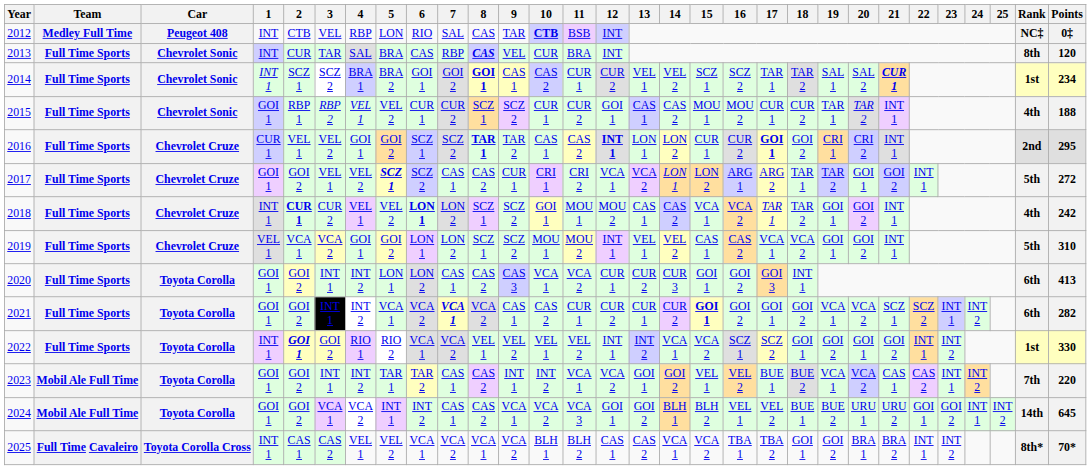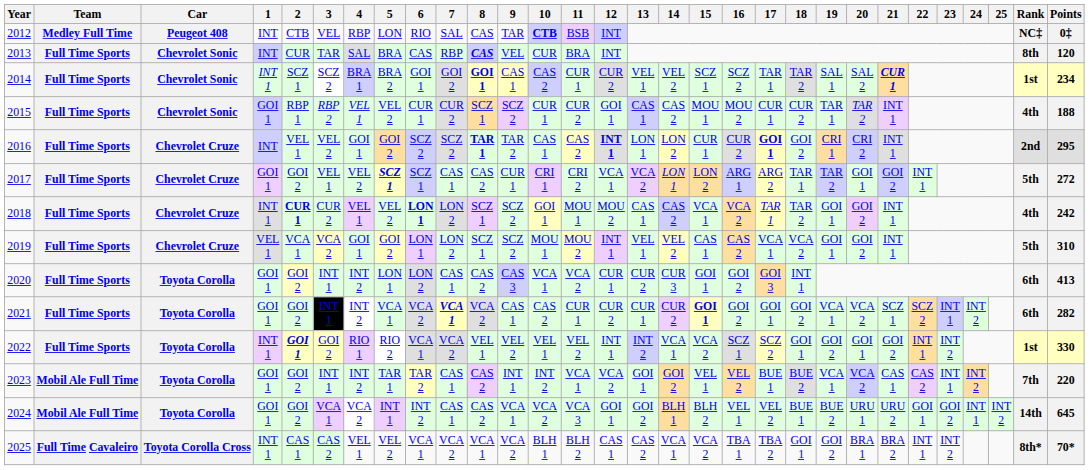 <table class="wikitable" style="text-align:center; font-size:85%">
 <tr>
 <th>Year</th>
 <th>Team</th>
 <th>Car</th>
 <th>1</th>
 <th>2</th>
 <th>3</th>
 <th>4</th>
 <th>5</th>
 <th>6</th>
 <th>7</th>
 <th>8</th>
 <th>9</th>
 <th>10</th>
 <th>11</th>
 <th>12</th>
 <th>13</th>
 <th>14</th>
 <th>15</th>
 <th>16</th>
 <th>17</th>
 <th>18</th>
 <th>19</th>
 <th>20</th>
 <th>21</th>
 <th>22</th>
 <th>23</th>
 <th>24</th>
 <th>25</th>
 <th>Rank</th>
 <th>Points</th>
 </tr>
 <tr>
 <td><a href='#'>2012</a></td>
 <th nowrap><a href='#'>Medley Full Time</a></th>
 <th nowrap><a href='#'>Peugeot 408</a></th>
 <td><a href='#'>INT</a></td>
 <td><a href='#'>CTB</a></td>
 <td><a href='#'>VEL</a></td>
 <td><a href='#'>RBP</a></td>
 <td><a href='#'>LON</a></td>
 <td><a href='#'>RIO</a></td>
 <td><a href='#'>SAL</a></td>
 <td><a href='#'>CAS</a></td>
 <td><a href='#'>TAR</a></td>
 <td style="background:#cfcfff;"><strong><a href='#'>CTB</a><br></strong></td>
 <td style="background:#efcfff;"><a href='#'>BSB</a><br></td>
 <td style="background:#cfcfff;"><a href='#'>INT</a><br></td>
 <td colspan=13></td>
 <th>NC‡</th>
 <th>0‡</th>
 </tr>
 <tr>
 <td><a href='#'>2013</a></td>
 <th nowrap><a href='#'>Full Time Sports</a></th>
 <th nowrap><a href='#'>Chevrolet Sonic</a></th>
 <td style="background:#CFCFFF;"><a href='#'>INT</a><br></td>
 <td style="background:#DFFFDF;"><a href='#'>CUR</a><br></td>
 <td style="background:#DFFFDF;"><a href='#'>TAR</a><br></td>
 <td style="background:#DFDFDF;"><a href='#'>SAL</a><br></td>
 <td style="background:#DFFFDF;"><a href='#'>BRA</a><br></td>
 <td style="background:#DFFFDF;"><a href='#'>CAS</a><br></td>
 <td style="background:#DFFFDF;"><a href='#'>RBP</a><br></td>
 <td style="background:#CFCFFF;"><strong><em><a href='#'>CAS</a></em></strong><br></td>
 <td style="background:#DFFFDF;"><a href='#'>VEL</a><br></td>
 <td style="background:#DFFFDF;"><a href='#'>CUR</a><br></td>
 <td style="background:#DFFFDF;"><a href='#'>BRA</a><br></td>
 <td style="background:#DFFFDF;"><a href='#'>INT</a><br></td>
 <td colspan=13></td>
 <th>8th</th>
 <th>120</th>
 </tr>
 <tr>
 <td><a href='#'>2014</a></td>
 <th nowrap><a href='#'>Full Time Sports</a></th>
 <th nowrap><a href='#'>Chevrolet Sonic</a></th>
 <td style="background:#DFFFDF;"><em><a href='#'>INT<br>1</a></em><br></td>
 <td style="background:#DFFFDF;"><a href='#'>SCZ<br>1</a><br></td>
 <td style="background:#FFFFFF;"><a href='#'>SCZ<br>2</a><br></td>
 <td style="background:#CFCFFF;"><a href='#'>BRA<br>1</a><br></td>
 <td style="background:#DFFFDF;"><a href='#'>BRA<br>2</a><br></td>
 <td style="background:#DFFFDF;"><a href='#'>GOI<br>1</a><br></td>
 <td style="background:#DFDFDF;"><a href='#'>GOI<br>2</a><br></td>
 <td style="background:#FFFFBF;"><strong><a href='#'>GOI<br>1</a></strong><br></td>
 <td style="background:#FFFFBF;"><a href='#'>CAS<br>1</a><br></td>
 <td style="background:#CFCFFF;"><a href='#'>CAS<br>2</a><br></td>
 <td style="background:#DFFFDF;"><a href='#'>CUR<br>1</a><br></td>
 <td style="background:#DFDFDF;"><a href='#'>CUR<br>2</a><br></td>
 <td style="background:#DFFFDF;"><a href='#'>VEL<br>1</a><br></td>
 <td style="background:#DFFFDF;"><a href='#'>VEL<br>2</a><br></td>
 <td style="background:#DFFFDF;"><a href='#'>SCZ<br>1</a><br></td>
 <td style="background:#DFFFDF;"><a href='#'>SCZ<br>2</a><br></td>
 <td style="background:#DFFFDF;"><a href='#'>TAR<br>1</a><br></td>
 <td style="background:#DFDFDF;"><a href='#'>TAR<br>2</a><br></td>
 <td style="background:#DFFFDF;"><a href='#'>SAL<br>1</a><br></td>
 <td style="background:#DFFFDF;"><a href='#'>SAL<br>2</a><br></td>
 <td style="background:#FFDF9F;"><strong><em><a href='#'>CUR<br>1</a></em></strong><br></td>
 <td colspan=4></td>
 <th style="background:#FFFFBF;">1st</th>
 <th style="background:#FFFFBF;">234</th>
 </tr>
 <tr>
 <td><a href='#'>2015</a></td>
 <th nowrap><a href='#'>Full Time Sports</a></th>
 <th nowrap><a href='#'>Chevrolet Sonic</a></th>
 <td style="background:#CFCFFF;"><a href='#'>GOI<br>1</a><br></td>
 <td style="background:#DFFFDF;"><a href='#'>RBP<br>1</a><br></td>
 <td style="background:#DFFFDF;"><em><a href='#'>RBP<br>2</a></em><br></td>
 <td style="background:#DFFFDF;"><em><a href='#'>VEL<br>1</a></em><br></td>
 <td style="background:#DFFFDF;"><a href='#'>VEL<br>2</a><br></td>
 <td style="background:#DFFFDF;"><a href='#'>CUR<br>1</a><br></td>
 <td style="background:#DFDFDF;"><a href='#'>CUR<br>2</a><br></td>
 <td style="background:#FFDF9F;"><a href='#'>SCZ<br>1</a><br></td>
 <td style="background:#EFCFFF;"><a href='#'>SCZ<br>2</a><br></td>
 <td style="background:#DFFFDF;"><a href='#'>CUR<br>1</a><br></td>
 <td style="background:#DFFFDF;"><a href='#'>CUR<br>2</a><br></td>
 <td style="background:#DFFFDF;"><a href='#'>GOI<br>1</a><br></td>
 <td style="background:#CFCFFF;"><a href='#'>CAS<br>1</a><br></td>
 <td style="background:#DFFFDF;"><a href='#'>CAS<br>2</a><br></td>
 <td style="background:#DFFFDF;"><a href='#'>MOU<br>1</a><br></td>
 <td style="background:#DFFFDF;"><a href='#'>MOU<br>2</a><br></td>
 <td style="background:#DFFFDF;"><a href='#'>CUR<br>1</a><br></td>
 <td style="background:#DFFFDF;"><a href='#'>CUR<br>2</a><br></td>
 <td style="background:#DFFFDF;"><a href='#'>TAR<br>1</a><br></td>
 <td style="background:#DFDFDF;"><em><a href='#'>TAR<br>2</a></em><br></td>
 <td style="background:#EFCFFF;"><a href='#'>INT<br>1</a><br></td>
 <td colspan=4></td>
 <th>4th</th>
 <th>188</th>
 </tr>
 <tr>
 <td><a href='#'>2016</a></td>
 <th nowrap><a href='#'>Full Time Sports</a></th>
 <th nowrap><a href='#'>Chevrolet Cruze</a></th>
-<td style="background:#CFCFFF;"><a href='#'>CUR<br>1</a><br></td>
+<td style="background:#CFCFFF;"><a href='#'>INT</a><br></td>
 <td style="background:#DFFFDF;"><a href='#'>VEL<br>1</a><br></td>
 <td style="background:#DFFFDF;"><a href='#'>VEL<br>2</a><br></td>
 <td style="background:#DFFFDF;"><a href='#'>GOI<br>1</a><br></td>
 <td style="background:#FFDF9F;"><a href='#'>GOI<br>2</a><br></td>
-<td style="background:#CFCFFF;"><a href='#'>SCZ<br>1</a><br></td>
+<td style="background:#CFCFFF;"><a href='#'>SCZ<br>2</a><br></td>
 <td style="background:#DFDFDF;"><a href='#'>SCZ<br>2</a><br></td>
 <td style="background:#DFFFDF;"><strong><a href='#'>TAR<br>1</a></strong><br></td>
 <td style="background:#DFFFDF;"><a href='#'>TAR<br>2</a><br></td>
 <td style="background:#DFFFDF;"><a href='#'>CAS<br>1</a><br></td>
 <td style="background:#FFFFBF;"><a href='#'>CAS<br>2</a><br></td>
 <td style="background:#DFDFDF;"><strong><a href='#'>INT<br>1</a></strong><br></td>
 <td style="background:#DFFFDF;"><a href='#'>LON<br>1</a><br></td>
 <td style="background:#FFFFBF;"><a href='#'>LON<br>2</a><br></td>
 <td style="background:#DFFFDF;"><a href='#'>CUR<br>1</a><br></td>
 <td style="background:#DFDFDF;"><a href='#'>CUR<br>2</a><br></td>
 <td style="background:#FFFFBF;"><strong><a href='#'>GOI<br>1</a></strong><br></td>
 <td style="background:#DFFFDF;"><a href='#'>GOI<br>2</a><br></td>
 <td style="background:#FFDF9F;"><a href='#'>CRI<br>1</a><br></td>
 <td style="background:#CFCFFF;"><a href='#'>CRI<br>2</a><br></td>
 <td style="background:#DFDFDF;"><a href='#'>INT<br>1</a><br></td>
 <td colspan=4></td>
 <th style="background:#DFDFDF;">2nd</th>
 <th style="background:#DFDFDF;">295</th>
 </tr>
 <tr>
 <td><a href='#'>2017</a></td>
 <th nowrap><a href='#'>Full Time Sports</a></th>
 <th nowrap><a href='#'>Chevrolet Cruze</a></th>
 <td style="background:#EFCFFF;"><a href='#'>GOI<br>1</a><br></td>
 <td style="background:#DFFFDF;"><a href='#'>GOI<br>2</a><br></td>
 <td style="background:#DFFFDF;"><a href='#'>VEL<br>1</a><br></td>
 <td style="background:#DFFFDF;"><a href='#'>VEL<br>2</a><br></td>
 <td style="background:#FFFFBF;"><strong><em><a href='#'>SCZ<br>1</a></em></strong><br></td>
-<td style="background:#CFCFFF;"><a href='#'>SCZ<br>2</a><br></td>
+<td style="background:#CFCFFF;"><a href='#'>SCZ<br>1</a><br></td>
 <td style="background:#DFFFDF;"><a href='#'>CAS<br>1</a><br></td>
 <td style="background:#DFFFDF;"><a href='#'>CAS<br>2</a><br></td>
 <td style="background:#DFFFDF;"><a href='#'>CUR<br>1</a><br></td>
 <td style="background:#EFCFFF;"><a href='#'>CRI<br>1</a><br></td>
 <td style="background:#DFFFDF;"><a href='#'>CRI<br>2</a><br></td>
 <td style="background:#DFFFDF;"><a href='#'>VCA<br>1</a><br></td>
 <td style="background:#EFCFFF;"><a href='#'>VCA<br>2</a><br></td>
 <td style="background:#FFDF9F;"><em><a href='#'>LON<br>1</a></em><br></td>
 <td style="background:#FFDF9F;"><a href='#'>LON<br>2</a><br></td>
 <td style="background:#CFCFFF;"><a href='#'>ARG<br>1</a><br></td>
 <td style="background:#FFFFBF;"><a href='#'>ARG<br>2</a><br></td>
 <td style="background:#DFFFDF;"><a href='#'>TAR<br>1</a><br></td>
 <td style="background:#CFCFFF;"><a href='#'>TAR<br>2</a><br></td>
 <td style="background:#DFFFDF;"><a href='#'>GOI<br>1</a><br></td>
 <td style="background:#CFCFFF;"><a href='#'>GOI<br>2</a><br></td>
 <td style="background:#DFFFDF;"><a href='#'>INT<br>1</a><br></td>
 <td colspan=3></td>
 <th>5th</th>
 <th>272</th>
 </tr>
 <tr>
 <td><a href='#'>2018</a></td>
 <th nowrap><a href='#'>Full Time Sports</a></th>
 <th nowrap><a href='#'>Chevrolet Cruze</a></th>
 <td style="background:#DFDFDF;"><a href='#'>INT<br>1</a><br></td>
 <td style="background:#DFFFDF;"><strong><a href='#'>CUR<br>1</a></strong><br></td>
 <td style="background:#DFFFDF;"><a href='#'>CUR<br>2</a><br></td>
 <td style="background:#EFCFFF;"><a href='#'>VEL<br>1</a><br></td>
 <td style="background:#DFFFDF;"><a href='#'>VEL<br>2</a><br></td>
 <td style="background:#DFFFDF;"><strong><a href='#'>LON<br>1</a></strong><br></td>
 <td style="background:#DFDFDF;"><a href='#'>LON<br>2</a><br></td>
 <td style="background:#EFCFFF;"><a href='#'>SCZ<br>1</a><br></td>
 <td style="background:#DFFFDF;"><a href='#'>SCZ<br>2</a><br></td>
 <td style="background:#FFFFBF;"><a href='#'>GOI<br>1</a><br></td>
 <td style="background:#DFFFDF;"><a href='#'>MOU<br>1</a><br></td>
 <td style="background:#DFFFDF;"><a href='#'>MOU<br>2</a><br></td>
 <td style="background:#DFFFDF;"><a href='#'>CAS<br>1</a><br></td>
 <td style="background:#CFCFFF;"><a href='#'>CAS<br>2</a><br></td>
 <td style="background:#DFFFDF;"><a href='#'>VCA<br>1</a><br></td>
 <td style="background:#FFDF9F;"><a href='#'>VCA<br>2</a><br></td>
 <td style="background:#FFFFBF;"><em><a href='#'>TAR<br>1</a></em><br></td>
 <td style="background:#DFFFDF;"><a href='#'>TAR<br>2</a><br></td>
 <td style="background:#DFFFDF;"><a href='#'>GOI<br>1</a><br></td>
 <td style="background:#EFCFFF;"><a href='#'>GOI<br>2</a><br></td>
 <td style="background:#DFFFDF;"><a href='#'>INT<br>1</a><br></td>
 <td colspan=4></td>
 <th>4th</th>
 <th>242</th>
 </tr>
 <tr>
 <td><a href='#'>2019</a></td>
 <th nowrap><a href='#'>Full Time Sports</a></th>
 <th nowrap><a href='#'>Chevrolet Cruze</a></th>
 <td style="background:#DFDFDF;"><a href='#'>VEL<br>1</a><br></td>
 <td style="background:#DFFFDF;"><a href='#'>VCA<br>1</a><br></td>
 <td style="background:#FFFFBF;"><a href='#'>VCA<br>2</a><br></td>
 <td style="background:#DFFFDF;"><a href='#'>GOI<br>1</a><br></td>
 <td style="background:#FFFFBF;"><a href='#'>GOI<br>2</a><br></td>
 <td style="background:#EFCFFF;"><a href='#'>LON<br>1</a><br></td>
 <td style="background:#DFFFDF;"><a href='#'>LON<br>2</a><br></td>
 <td style="background:#DFFFDF;"><a href='#'>SCZ<br>1</a><br></td>
 <td style="background:#DFFFDF;"><a href='#'>SCZ<br>2</a><br></td>
 <td style="background:#DFFFDF;"><a href='#'>MOU<br>1</a><br></td>
 <td style="background:#FFFFBF;"><a href='#'>MOU<br>2</a><br></td>
 <td style="background:#EFCFFF;"><a href='#'>INT<br>1</a><br></td>
 <td style="background:#DFFFDF;"><a href='#'>VEL<br>1</a><br></td>
 <td style="background:#FFFFBF;"><a href='#'>VEL<br>2</a><br></td>
 <td style="background:#DFFFDF;"><a href='#'>CAS<br>1</a><br></td>
 <td style="background:#FFDF9F;"><a href='#'>CAS<br>2</a><br></td>
 <td style="background:#DFFFDF;"><a href='#'>VCA<br>1</a><br></td>
 <td style="background:#DFFFDF;"><a href='#'>VCA<br>2</a><br></td>
 <td style="background:#DFFFDF;"><a href='#'>GOI<br>1</a><br></td>
 <td style="background:#DFFFDF;"><a href='#'>GOI<br>2</a><br></td>
 <td style="background:#DFFFDF;"><a href='#'>INT<br>1</a><br></td>
 <td colspan=4></td>
 <th>5th</th>
 <th>310</th>
 </tr>
 <tr>
 <td><a href='#'>2020</a></td>
 <th nowrap><a href='#'>Full Time Sports</a></th>
 <th nowrap><a href='#'>Toyota Corolla</a></th>
 <td style="background:#DFFFDF;"><a href='#'>GOI<br>1</a><br></td>
 <td style="background:#FFFFBF;"><a href='#'>GOI<br>2</a><br></td>
 <td style="background:#DFFFDF;"><a href='#'>INT<br>1</a><br></td>
 <td style="background:#DFFFDF;"><a href='#'>INT<br>2</a><br></td>
 <td style="background:#DFFFDF;"><a href='#'>LON<br>1</a><br></td>
 <td style="background:#DFDFDF;"><a href='#'>LON<br>2</a><br></td>
 <td style="background:#DFFFDF;"><a href='#'>CAS<br>1</a><br></td>
 <td style="background:#DFFFDF;"><a href='#'>CAS<br>2</a><br></td>
 <td style="background:#CFCFFF;"><a href='#'>CAS<br>3</a><br></td>
 <td style="background:#DFFFDF;"><a href='#'>VCA<br>1</a><br></td>
 <td style="background:#DFFFDF;"><a href='#'>VCA<br>2</a><br></td>
 <td style="background:#DFFFDF;"><a href='#'>CUR<br>1</a><br></td>
 <td style="background:#DFFFDF;"><a href='#'>CUR<br>2</a><br></td>
 <td style="background:#DFFFDF;"><a href='#'>CUR<br>3</a><br></td>
 <td style="background:#DFFFDF;"><a href='#'>GOI<br>1</a><br></td>
 <td style="background:#DFFFDF;"><a href='#'>GOI<br>2</a><br></td>
 <td style="background:#FFDF9F;"><a href='#'>GOI<br>3</a><br></td>
 <td style="background:#DFFFDF;"><a href='#'>INT<br>1</a><br></td>
 <td colspan=7></td>
 <th>6th</th>
 <th>413</th>
 </tr>
 <tr>
 <td><a href='#'>2021</a></td>
 <th nowrap><a href='#'>Full Time Sports</a></th>
 <th nowrap><a href='#'>Toyota Corolla</a></th>
 <td style="background:#DFFFDF;"><a href='#'>GOI<br>1</a><br></td>
 <td style="background:#DFFFDF;"><a href='#'>GOI<br>2</a><br></td>
 <td style="background:#000000; color:white"><a href='#'><span>INT<br>1</span></a><br></td>
 <td style="background:#FFFFFF;"><a href='#'>INT<br>2</a><br></td>
 <td style="background:#DFFFDF;"><a href='#'>VCA<br>1</a><br></td>
 <td style="background:#DFDFDF;"><a href='#'>VCA<br>2</a><br></td>
 <td style="background:#FFFFBF;"><strong><em><a href='#'>VCA<br>1</a></em></strong><br></td>
 <td style="background:#DFDFDF;"><a href='#'>VCA<br>2</a><br></td>
 <td style="background:#DFFFDF;"><a href='#'>CAS<br>1</a><br></td>
 <td style="background:#DFFFDF;"><a href='#'>CAS<br>2</a><br></td>
 <td style="background:#DFFFDF;"><a href='#'>CUR<br>1</a><br></td>
 <td style="background:#DFFFDF;"><a href='#'>CUR<br>2</a><br></td>
 <td style="background:#DFFFDF;"><a href='#'>CUR<br>1</a><br></td>
 <td style="background:#EFCFFF;"><a href='#'>CUR<br>2</a><br></td>
 <td style="background:#FFFFBF;"><strong><a href='#'>GOI<br>1</a></strong><br></td>
 <td style="background:#DFFFDF;"><a href='#'>GOI<br>2</a><br></td>
 <td style="background:#DFFFDF;"><a href='#'>GOI<br>1</a><br></td>
 <td style="background:#DFFFDF;"><a href='#'>GOI<br>2</a><br></td>
 <td style="background:#DFFFDF;"><a href='#'>VCA<br>1</a><br></td>
 <td style="background:#DFFFDF;"><a href='#'>VCA<br>2</a><br></td>
 <td style="background:#DFFFDF;"><a href='#'>SCZ<br>1</a><br></td>
 <td style="background:#FFDF9F;"><a href='#'>SCZ<br>2</a><br></td>
 <td style="background:#CFCFFF;"><a href='#'>INT<br>1</a><br></td>
 <td style="background:#DFFFDF;"><a href='#'>INT<br>2</a><br></td>
 <td></td>
 <th>6th</th>
 <th>282</th>
 </tr>
 <tr>
 <td><a href='#'>2022</a></td>
 <th nowrap><a href='#'>Full Time Sports</a></th>
 <th nowrap><a href='#'>Toyota Corolla</a></th>
 <td style="background:#EFCFFF;"><a href='#'>INT<br>1</a><br></td>
 <td style="background:#FFFFBF;"><strong><em><a href='#'>GOI<br>1</a></em></strong><br></td>
 <td style="background:#FFFFBF;"><a href='#'>GOI<br>2</a><br></td>
 <td style="background:#EFCFFF;"><a href='#'>RIO<br>1</a><br></td>
 <td style="background:#FFFFFF;"><a href='#'>RIO<br>2</a><br></td>
 <td style="background:#DFDFDF;"><a href='#'>VCA<br>1</a><br></td>
 <td style="background:#DFDFDF;"><a href='#'>VCA<br>2</a><br></td>
 <td style="background:#DFFFDF;"><a href='#'>VEL<br>1</a><br></td>
 <td style="background:#DFFFDF;"><a href='#'>VEL<br>2</a><br></td>
 <td style="background:#DFFFDF;"><a href='#'>VEL<br>1</a><br></td>
 <td style="background:#DFFFDF;"><a href='#'>VEL<br>2</a><br></td>
 <td style="background:#DFFFDF;"><a href='#'>INT<br>1</a><br></td>
 <td style="background:#CFCFFF;"><a href='#'>INT<br>2</a><br></td>
 <td style="background:#DFFFDF;"><a href='#'>VCA<br>1</a><br></td>
 <td style="background:#DFFFDF;"><a href='#'>VCA<br>2</a><br></td>
 <td style="background:#DFDFDF;"><a href='#'>SCZ<br>1</a><br></td>
 <td style="background:#FFFFBF;"><a href='#'>SCZ<br>2</a><br></td>
 <td style="background:#DFFFDF;"><a href='#'>GOI<br>1</a><br></td>
 <td style="background:#DFFFDF;"><a href='#'>GOI<br>2</a><br></td>
 <td style="background:#DFFFDF;"><a href='#'>GOI<br>1</a><br></td>
 <td style="background:#DFFFDF;"><a href='#'>GOI<br>2</a><br></td>
 <td style="background:#FFDF9F;"><a href='#'>INT<br>1</a><br></td>
 <td style="background:#DFFFDF;"><a href='#'>INT<br>2</a><br></td>
 <td colspan=2></td>
 <th style="background:#FFFFBF;">1st</th>
 <th style="background:#FFFFBF;">330</th>
 </tr>
 <tr>
 <td><a href='#'>2023</a></td>
 <th nowrap><a href='#'>Mobil Ale Full Time</a></th>
 <th nowrap><a href='#'>Toyota Corolla</a></th>
 <td style="background:#DFFFDF;"><a href='#'>GOI<br>1</a><br></td>
 <td style="background:#DFFFDF;"><a href='#'>GOI<br>2</a><br></td>
 <td style="background:#DFFFDF;"><a href='#'>INT<br>1</a><br></td>
 <td style="background:#DFFFDF;"><a href='#'>INT<br>2</a><br></td>
 <td style="background:#DFFFDF;"><a href='#'>TAR<br>1</a><br></td>
 <td style="background:#FFFFBF;"><a href='#'>TAR<br>2</a><br></td>
 <td style="background:#DFFFDF;"><a href='#'>CAS<br>1</a><br></td>
 <td style="background:#EFCFFF;"><a href='#'>CAS<br>2</a><br></td>
 <td style="background:#DFFFDF;"><a href='#'>INT<br>1</a><br></td>
 <td style="background:#DFFFDF;"><a href='#'>INT<br>2</a><br></td>
 <td style="background:#DFFFDF;"><a href='#'>VCA<br>1</a><br></td>
 <td style="background:#DFFFDF;"><a href='#'>VCA<br>2</a><br></td>
 <td style="background:#DFFFDF;"><a href='#'>GOI<br>1</a><br></td>
 <td style="background:#FFDF9F;"><a href='#'>GOI<br>2</a><br></td>
 <td style="background:#DFFFDF;"><a href='#'>VEL<br>1</a><br></td>
 <td style="background:#FFDF9F;"><a href='#'>VEL<br>2</a><br></td>
 <td style="background:#DFFFDF;"><a href='#'>BUE<br>1</a><br></td>
 <td style="background:#DFDFDF;"><a href='#'>BUE<br>2</a><br></td>
 <td style="background:#DFFFDF;"><a href='#'>VCA<br>1</a><br></td>
 <td style="background:#CFCFFF;"><a href='#'>VCA<br>2</a><br></td>
 <td style="background:#DFFFDF;"><a href='#'>CAS<br>1</a><br></td>
 <td style="background:#EFCFFF;"><a href='#'>CAS<br>2</a><br></td>
 <td style="background:#DFFFDF;"><a href='#'>INT<br>1</a><br></td>
 <td style="background:#FFDF9F;"><a href='#'>INT<br>2</a><br></td>
 <td></td>
 <th>7th</th>
 <th>220</th>
 </tr>
 <tr>
 <td><a href='#'>2024</a></td>
 <th nowrap><a href='#'>Mobil Ale Full Time</a></th>
 <th nowrap><a href='#'>Toyota Corolla</a></th>
 <td style="background:#DFFFDF;"><a href='#'>GOI<br>1</a><br></td>
 <td style="background:#DFFFDF;"><a href='#'>GOI<br>2</a><br></td>
 <td style="background:#EFCFFF;"><a href='#'>VCA<br>1</a><br></td>
 <td style="background:#FFFFFF;"><a href='#'>VCA<br>2</a><br></td>
 <td style="background:#EFCFFF;"><a href='#'>INT<br>1</a><br></td>
 <td style="background:#DFFFDF;"><a href='#'>INT<br>2</a><br></td>
 <td style="background:#DFFFDF;"><a href='#'>CAS<br>1</a><br></td>
 <td style="background:#DFFFDF;"><a href='#'>CAS<br>2</a><br></td>
 <td style="background:#DFFFDF;"><a href='#'>VCA<br>1</a><br></td>
 <td style="background:#DFFFDF;"><a href='#'>VCA<br>2</a><br></td>
 <td style="background:#DFFFDF;"><a href='#'>VCA<br>3</a><br></td>
 <td style="background:#DFFFDF;"><a href='#'>GOI<br>1</a><br></td>
 <td style="background:#DFFFDF;"><a href='#'>GOI<br>2</a><br></td>
 <td style="background:#FFDF9F;"><a href='#'>BLH<br>1</a><br></td>
 <td style="background:#DFFFDF;"><a href='#'>BLH<br>2</a><br></td>
 <td style="background:#DFFFDF;"><a href='#'>VEL<br>1</a><br></td>
 <td style="background:#DFFFDF;"><a href='#'>VEL<br>2</a><br></td>
 <td style="background:#DFFFDF;"><a href='#'>BUE<br>1</a><br></td>
 <td style="background:#DFFFDF;"><a href='#'>BUE<br>2</a><br></td>
 <td style="background:#DFFFDF;"><a href='#'>URU<br>1</a><br></td>
 <td style="background:#DFFFDF;"><a href='#'>URU<br>2</a><br></td>
 <td style="background:#DFFFDF;"><a href='#'>GOI<br>1</a><br></td>
 <td style="background:#DFFFDF;"><a href='#'>GOI<br>2</a><br></td>
 <td style="background:#DFFFDF;"><a href='#'>INT<br>1</a><br></td>
 <td style="background:#DFFFDF;"><a href='#'>INT<br>2</a><br></td>
 <th>14th</th>
 <th>645</th>
 </tr>
 <tr>
 <td><a href='#'>2025</a></td>
 <th><a href='#'>Full Time</a> <a href='#'>Cavaleiro</a></th>
 <th><a href='#'>Toyota Corolla Cross</a></th>
 <td style="background:#DFFFDF;"><a href='#'>INT<br>1</a><br></td>
 <td style="background:#DFFFDF;"><a href='#'>CAS<br>1</a><br></td>
 <td style="background:#DFFFDF;"><a href='#'>CAS<br>2</a><br></td>
 <td style="background:#;"><a href='#'>VEL<br>1</a><br></td>
 <td style="background:#;"><a href='#'>VEL<br>2</a><br></td>
 <td style="background:#;"><a href='#'>VCA<br>1</a><br></td>
 <td style="background:#;"><a href='#'>VCA<br>2</a><br></td>
 <td style="background:#;"><a href='#'>VCA<br>1</a><br></td>
 <td style="background:#;"><a href='#'>VCA<br>2</a><br></td>
 <td style="background:#;"><a href='#'>BLH<br>1</a><br></td>
 <td style="background:#;"><a href='#'>BLH<br>2</a><br></td>
 <td style="background:#;"><a href='#'>CAS<br>1</a><br></td>
 <td style="background:#;"><a href='#'>CAS<br>2</a><br></td>
 <td style="background:#;"><a href='#'>VCA<br>1</a><br></td>
 <td style="background:#;"><a href='#'>VCA<br>2</a><br></td>
 <td style="background:#;"><a href='#'>TBA<br>1</a><br></td>
 <td style="background:#;"><a href='#'>TBA<br>2</a><br></td>
 <td style="background:#;"><a href='#'>GOI<br>1</a><br></td>
 <td style="background:#;"><a href='#'>GOI<br>2</a><br></td>
 <td style="background:#;"><a href='#'>BRA<br>1</a><br></td>
 <td style="background:#;"><a href='#'>BRA<br>2</a><br></td>
 <td style="background:#;"><a href='#'>INT<br>1</a><br></td>
 <td style="background:#;"><a href='#'>INT<br>2</a><br></td>
 <td></td>
 <td></td>
 <th>8th*</th>
 <th>70*</th>
 </tr>
 </table>
